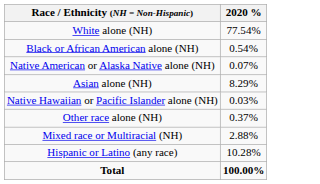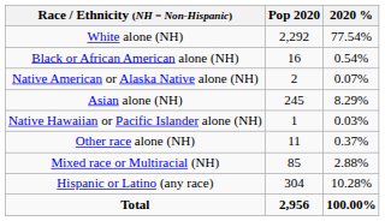 <table class="wikitable"  style="text-align:center;">
 <tr>
 <th>Race / Ethnicity <small>(<em>NH = Non-Hispanic</em>)</small></th>
+<th>Pop 2020</th>
 <th>2020 %</th>
 </tr>
 <tr>
 <td><a href='#'>White</a> alone (NH)</td>
+<td>2,292</td>
 <td>77.54%</td>
 </tr>
 <tr>
 <td><a href='#'>Black or African American</a> alone (NH)</td>
+<td>16</td>
 <td>0.54%</td>
 </tr>
 <tr>
 <td><a href='#'>Native American</a> or <a href='#'>Alaska Native</a> alone (NH)</td>
+<td>2</td>
 <td>0.07%</td>
 </tr>
 <tr>
 <td><a href='#'>Asian</a> alone (NH)</td>
+<td>245</td>
 <td>8.29%</td>
 </tr>
 <tr>
 <td><a href='#'>Native Hawaiian</a> or <a href='#'>Pacific Islander</a> alone (NH)</td>
+<td>1</td>
 <td>0.03%</td>
 </tr>
 <tr>
 <td><a href='#'>Other race</a> alone (NH)</td>
+<td>11</td>
 <td>0.37%</td>
 </tr>
 <tr>
 <td><a href='#'>Mixed race or Multiracial</a> (NH)</td>
+<td>85</td>
 <td>2.88%</td>
 </tr>
 <tr>
 <td><a href='#'>Hispanic or Latino</a> (any race)</td>
+<td>304</td>
 <td>10.28%</td>
 </tr>
 <tr>
 <td><strong>Total</strong></td>
+<td><strong>2,956</strong></td>
 <td><strong>100.00%</strong></td>
 </tr>
 </table>
